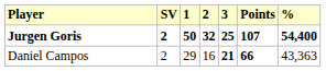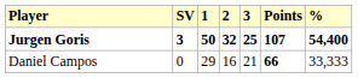 <table class="wikitable">
 <tr bgcolor="#ffffcc">
 <td width=180><strong>Player</strong></td>
 <td><strong>SV</strong></td>
 <td><strong>1</strong></td>
 <td><strong>2</strong></td>
 <td><strong>3</strong></td>
 <td><strong>Points</strong></td>
 <td><strong>%</strong></td>
 </tr>
 <tr bgcolor="FFFFFF">
 <td> <strong>Jurgen Goris</strong></td>
-<td><strong>2</strong></td>
+<td><strong>3</strong></td>
 <td><strong>50</strong></td>
 <td><strong>32</strong></td>
 <td><strong>25</strong></td>
 <td><strong>107</strong></td>
 <td><strong>54,400</strong></td>
 </tr>
 <tr bgcolor="FFFFFF">
 <td> Daniel Campos</td>
-<td>2</td>
+<td>0</td>
 <td>29</td>
 <td>16</td>
-<td><strong>21</strong></td>
+<td>21</td>
 <td><strong>66</strong></td>
-<td>43,363</td>
+<td>33,333</td>
 </tr>
 </table>
